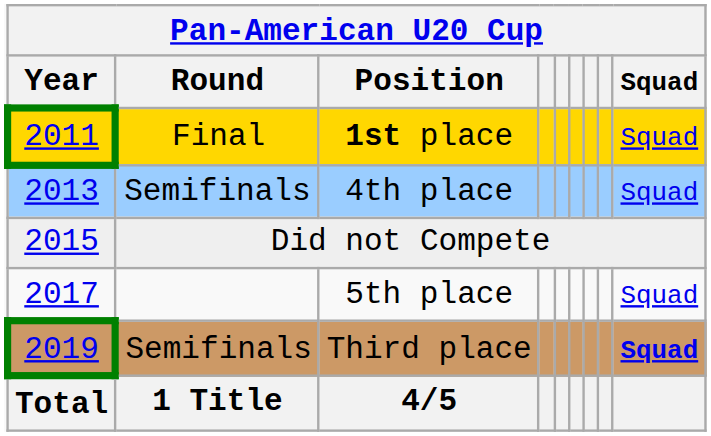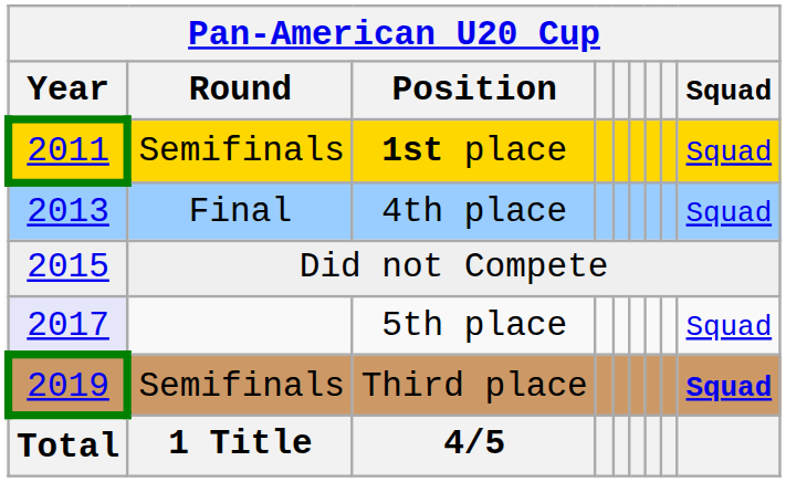 <table class="wikitable" style="text-align: center;">
 <tr>
 <th colspan=9><a href='#'>Pan-American U20 Cup</a></th>
 </tr>
 <tr>
 <th>Year</th>
 <th>Round</th>
 <th>Position</th>
 <th></th>
 <th></th>
 <th></th>
 <th></th>
 <th></th>
 <th><small>Squad</small></th>
 </tr>
 <tr bgcolor=gold>
 <td style="border:3px solid green"> <a href='#'>2011</a></td>
-<td>Final</td>
+<td>Semifinals</td>
 <td><strong>1st</strong> place</td>
 <td></td>
 <td></td>
 <td></td>
 <td></td>
 <td></td>
 <td><small><a href='#'>Squad</a></small></td>
 </tr>
 <tr bgcolor=9acdff>
 <td> <a href='#'>2013</a></td>
-<td>Semifinals</td>
+<td>Final</td>
 <td>4th place</td>
 <td></td>
 <td></td>
 <td></td>
 <td></td>
 <td></td>
 <td><small><a href='#'>Squad</a></small></td>
 </tr>
 <tr bgcolor="efefef">
 <td> <a href='#'>2015</a></td>
 <td colspan=9>Did not Compete</td>
 </tr>
 <tr>
-<td> <a href='#'>2017</a></td>
+<td style="background: lavender;"> <a href='#'>2017</a></td>
 <td></td>
 <td>5th place</td>
 <td></td>
 <td></td>
 <td></td>
 <td></td>
 <td></td>
 <td><small><a href='#'>Squad</a></small></td>
 </tr>
 <tr bgcolor=cc9966>
 <td style="border:3px solid green"> <a href='#'>2019</a></td>
 <td>Semifinals</td>
 <td>Third place</td>
 <td></td>
 <td></td>
 <td></td>
 <td></td>
 <td></td>
 <td><strong><small><a href='#'>Squad</a></small></strong></td>
 </tr>
 <tr>
 <th>Total</th>
 <th>1 Title</th>
 <th>4/5</th>
 <th></th>
 <th></th>
 <th></th>
 <th></th>
 <th></th>
 <th></th>
 </tr>
 </table>
